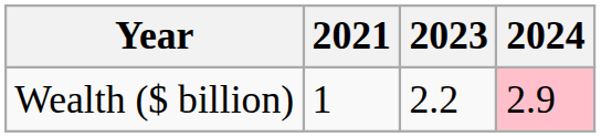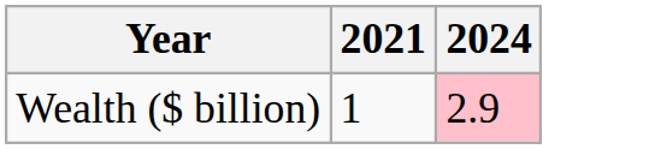 <table class="wikitable">
 <tr>
 <th>Year</th>
 <th>2021</th>
-<th>2023</th>
 <th>2024</th>
 </tr>
 <tr>
 <td>Wealth ($ billion)</td>
 <td>1</td>
-<td>2.2</td>
 <td style="background: pink;">2.9</td>
 </tr>
 </table>
